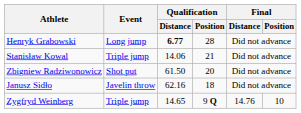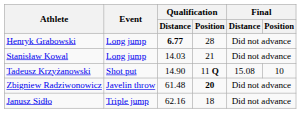 <table class=wikitable style="font-size:90%">
 <tr>
 <th rowspan="2">Athlete</th>
 <th rowspan="2">Event</th>
 <th colspan="2">Qualification</th>
 <th colspan="2">Final</th>
 </tr>
 <tr style="font-size:95%">
 <th>Distance</th>
 <th>Position</th>
 <th>Distance</th>
 <th>Position</th>
 </tr>
 <tr align=center>
 <td align=left><a href='#'>Henryk Grabowski</a></td>
 <td align=left><a href='#'>Long jump</a></td>
 <td><strong>6.77</strong></td>
 <td>28</td>
 <td colspan=2>Did not advance</td>
 </tr>
 <tr align=center>
 <td align=left><a href='#'>Stanisław Kowal</a></td>
-<td align=left><a href='#'>Triple jump</a></td>
-<td>14.06</td>
+<td align=left><a href='#'>Long jump</a></td>
+<td>14.03</td>
 <td>21</td>
 <td colspan=2>Did not advance</td>
 </tr>
 <tr align=center>
+<td align=left><a href='#'>Tadeusz Krzyżanowski</a></td>
+<td align=left><a href='#'>Shot put</a></td>
+<td>14.90</td>
+<td>11 <strong>Q</strong></td>
+<td>15.08</td>
+<td>10</td>
+</tr>
+<tr align=center>
 <td align=left><a href='#'>Zbigniew Radziwonowicz</a></td>
-<td align=left><a href='#'>Shot put</a></td>
-<td>61.50</td>
-<td>20</td>
+<td align=left><a href='#'>Javelin throw</a></td>
+<td>61.48</td>
+<td><strong>20</strong></td>
 <td colspan=2>Did not advance</td>
 </tr>
 <tr align=center>
 <td align=left><a href='#'>Janusz Sidło</a></td>
-<td align=left><a href='#'>Javelin throw</a></td>
+<td align=left><a href='#'>Triple jump</a></td>
 <td>62.16</td>
 <td>18</td>
 <td colspan=2>Did not advance</td>
 </tr>
-<tr align=center>
-<td align=left><a href='#'>Zygfryd Weinberg</a></td>
-<td align=left><a href='#'>Triple jump</a></td>
-<td>14.65</td>
-<td>9 <strong>Q</strong></td>
-<td>14.76</td>
-<td>10</td>
-</tr>
 </table>
